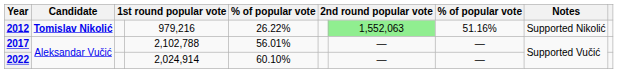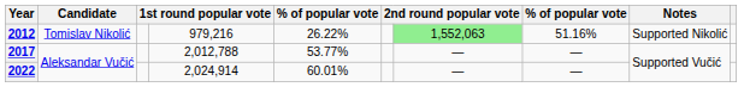 <table class="wikitable" style="text-align:center">
 <tr>
 <th>Year</th>
 <th>Candidate</th>
 <th colspan="2">1st round popular vote</th>
 <th>% of popular vote</th>
 <th colspan="2">2nd round popular vote</th>
 <th>% of popular vote</th>
 <th>Notes</th>
 <th></th>
 </tr>
 <tr>
 <th><a href='#'>2012</a></th>
-<td><strong><a href='#'>Tomislav Nikolić</a></strong></td>
+<td><a href='#'>Tomislav Nikolić</a></td>
 <td></td>
 <td>979,216</td>
 <td>26.22%</td>
 <td></td>
 <td style="background: lightgreen;">1,552,063</td>
 <td>51.16%</td>
 <td style="text-align: left">Supported Nikolić</td>
 <td></td>
 </tr>
 <tr>
 <th><a href='#'>2017</a></th>
 <td rowspan="2"><a href='#'>Aleksandar Vučić</a></td>
 <td></td>
-<td>2,102,788</td>
-<td>56.01%</td>
+<td>2,012,788</td>
+<td>53.77%</td>
 <td></td>
 <td><em>—</em></td>
 <td><em>—</em></td>
 <td rowspan="2" style="text-align: left">Supported Vučić</td>
 <td></td>
 </tr>
 <tr>
 <th><a href='#'>2022</a></th>
 <td></td>
 <td>2,024,914</td>
-<td>60.10%</td>
+<td>60.01%</td>
 <td></td>
 <td><em>—</em></td>
 <td><em>—</em></td>
 <td></td>
 </tr>
 </table>
